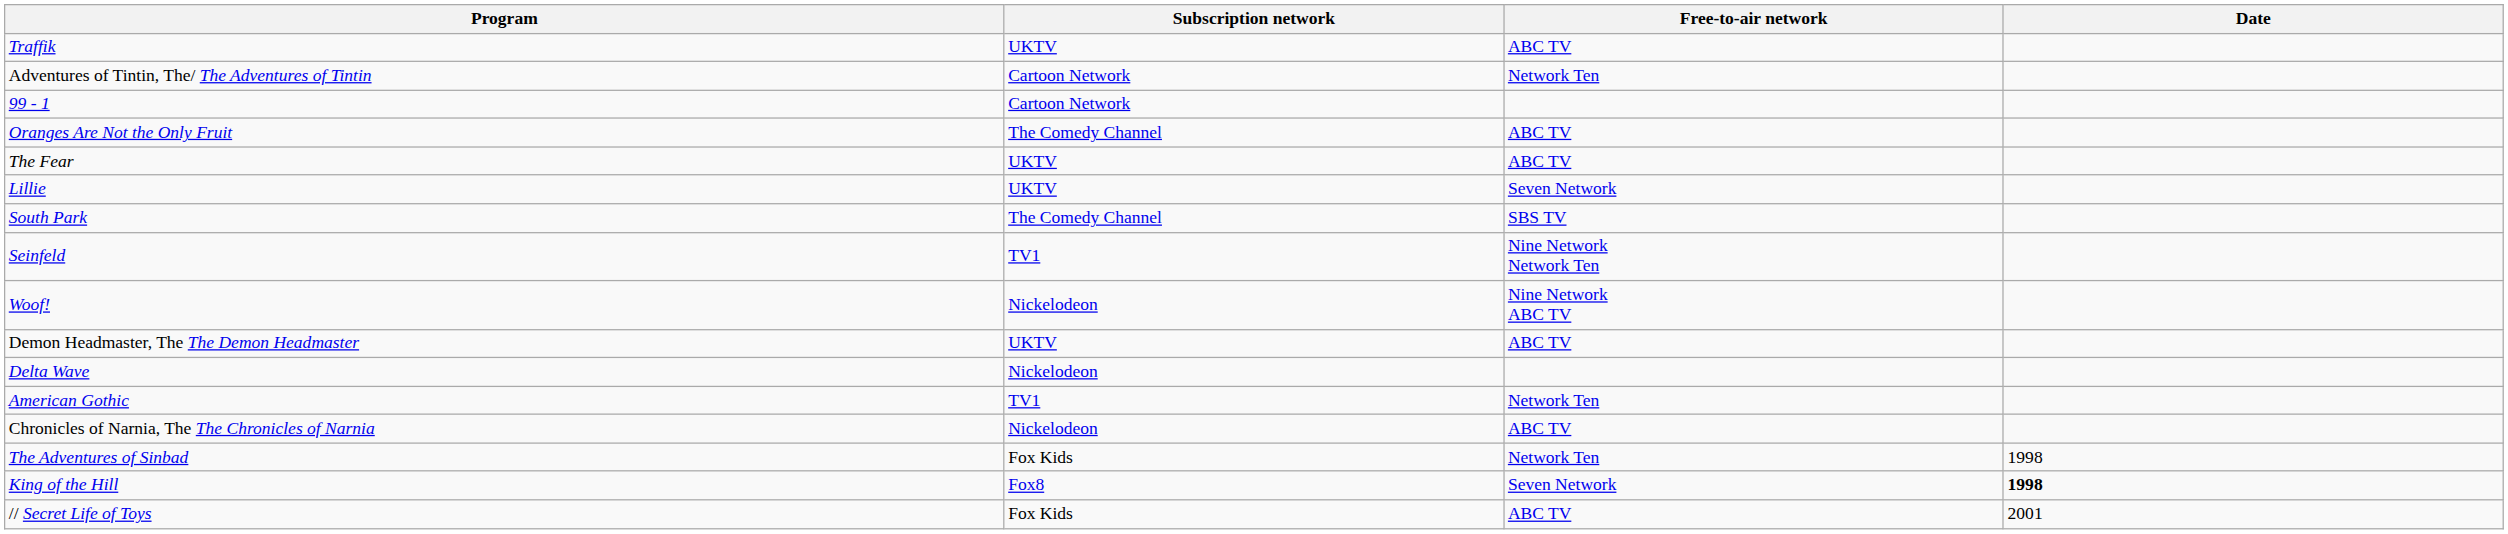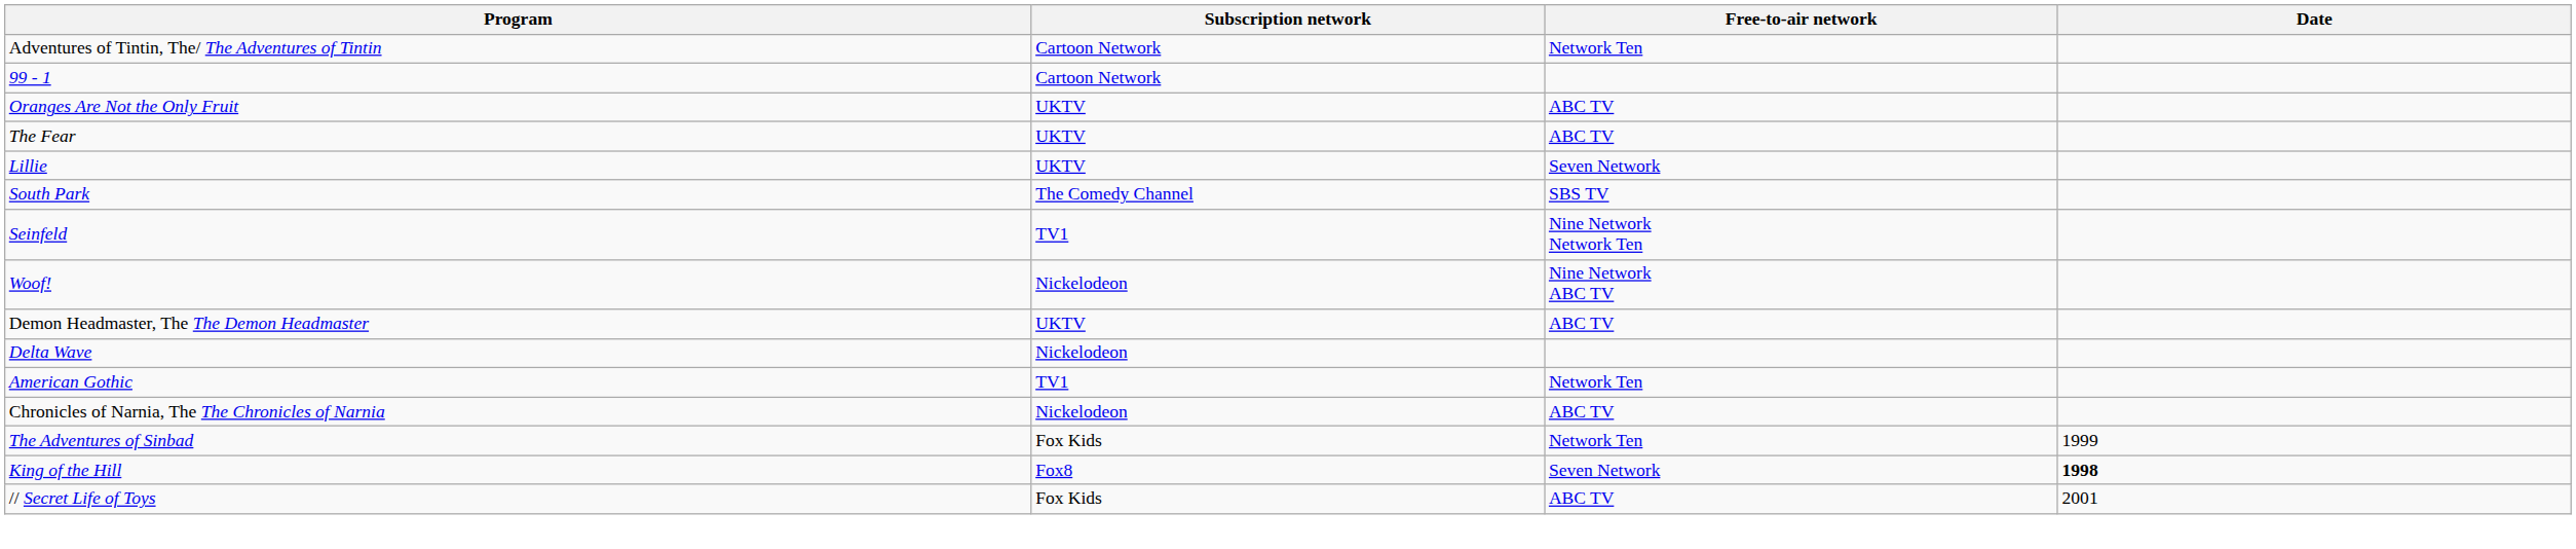 <table class="wikitable sortable"  style="width:100%; font-size:87%;">
 <tr style="background:#efefef;">
 <th style="width:40%;">Program</th>
 <th style="width:20%;">Subscription network</th>
 <th style="width:20%;">Free-to-air network</th>
 <th style="width:20%;">Date</th>
-</tr>
-<tr>
-<td> <em><a href='#'>Traffik</a></em></td>
-<td><a href='#'>UKTV</a></td>
-<td><a href='#'>ABC TV</a></td>
-<td></td>
 </tr>
 <tr>
 <td><span>Adventures of Tintin, The</span>/ <em><a href='#'>The Adventures of Tintin</a></em></td>
 <td><a href='#'>Cartoon Network</a></td>
 <td><a href='#'>Network Ten</a></td>
 <td></td>
 </tr>
 <tr>
 <td> <em><a href='#'>99 - 1</a></em></td>
 <td><a href='#'>Cartoon Network</a></td>
 <td></td>
 <td></td>
 </tr>
 <tr>
 <td> <em><a href='#'>Oranges Are Not the Only Fruit</a></em></td>
-<td><a href='#'>The Comedy Channel</a></td>
+<td><a href='#'>UKTV</a></td>
 <td><a href='#'>ABC TV</a></td>
 <td></td>
 </tr>
 <tr>
 <td> <em>The Fear</em></td>
 <td><a href='#'>UKTV</a></td>
 <td><a href='#'>ABC TV</a></td>
 <td></td>
 </tr>
 <tr>
 <td> <em><a href='#'>Lillie</a></em></td>
 <td><a href='#'>UKTV</a></td>
 <td><a href='#'>Seven Network</a></td>
 <td></td>
 </tr>
 <tr>
 <td> <em><a href='#'>South Park</a></em></td>
 <td><a href='#'>The Comedy Channel</a></td>
 <td><a href='#'>SBS TV</a></td>
 <td></td>
 </tr>
 <tr>
 <td> <em><a href='#'>Seinfeld</a></em></td>
 <td><a href='#'>TV1</a></td>
 <td><a href='#'>Nine Network</a><br><a href='#'>Network Ten</a></td>
 <td></td>
 </tr>
 <tr>
 <td> <em><a href='#'>Woof!</a></em></td>
 <td><a href='#'>Nickelodeon</a></td>
 <td><a href='#'>Nine Network</a><br><a href='#'>ABC TV</a></td>
 <td></td>
 </tr>
 <tr>
 <td><span>Demon Headmaster, The</span>  <em><a href='#'>The Demon Headmaster</a></em></td>
 <td><a href='#'>UKTV</a></td>
 <td><a href='#'>ABC TV</a></td>
 <td></td>
 </tr>
 <tr>
 <td> <em><a href='#'>Delta Wave</a></em></td>
 <td><a href='#'>Nickelodeon</a></td>
 <td></td>
 <td></td>
 </tr>
 <tr>
 <td> <em><a href='#'>American Gothic</a></em></td>
 <td><a href='#'>TV1</a></td>
 <td><a href='#'>Network Ten</a></td>
 <td></td>
 </tr>
 <tr>
 <td><span>Chronicles of Narnia, The</span>  <em><a href='#'>The Chronicles of Narnia</a></em></td>
 <td><a href='#'>Nickelodeon</a></td>
 <td><a href='#'>ABC TV</a></td>
 <td></td>
 </tr>
 <tr>
 <td> <em><a href='#'>The Adventures of Sinbad</a></em></td>
 <td>Fox Kids</td>
 <td><a href='#'>Network Ten</a></td>
-<td>1998</td>
+<td>1999</td>
 </tr>
 <tr>
 <td> <em><a href='#'>King of the Hill</a></em></td>
 <td><a href='#'>Fox8</a></td>
 <td><a href='#'>Seven Network</a></td>
 <td><strong>1998</strong></td>
 </tr>
 <tr>
 <td>// <em><a href='#'>Secret Life of Toys</a></em></td>
 <td>Fox Kids</td>
 <td><a href='#'>ABC TV</a></td>
 <td>2001</td>
 </tr>
 </table>
